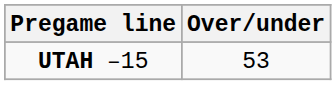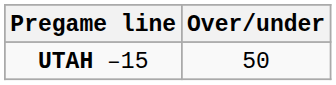 <table class="wikitable">
 <tr align="center">
 <th style=>Pregame line</th>
 <th style=>Over/under</th>
 </tr>
 <tr align="center">
 <td><strong>UTAH</strong> –15</td>
-<td>53</td>
+<td>50</td>
 </tr>
 </table>
